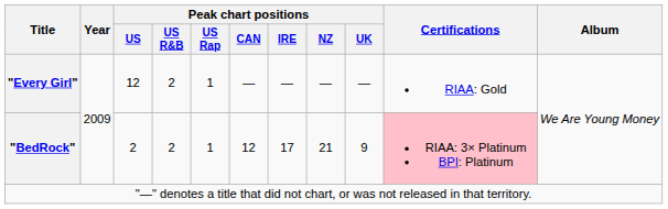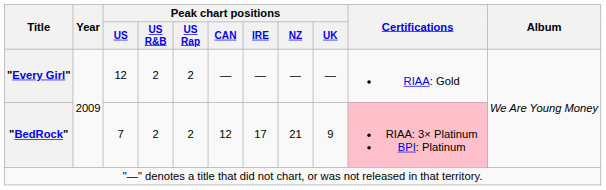 <table class="wikitable plainrowheaders" style="text-align:center;">
 <tr>
 <th rowspan="2">Title</th>
 <th rowspan="2" scope="col">Year</th>
 <th scope="col" colspan="7">Peak chart positions</th>
 <th scope="col" rowspan="2" style="width:12em;"><a href='#'>Certifications</a></th>
 <th scope="col" rowspan="2">Album</th>
 </tr>
 <tr>
 <th style="width:3em; font-size:90%"><a href='#'>US</a><br></th>
 <th style="width:3em; font-size:90%"><a href='#'>US<br>R&B</a><br></th>
 <th style="width:3em; font-size:90%"><a href='#'>US<br>Rap</a><br></th>
 <th scope="col" style="width:3em;font-size:90%;"><a href='#'>CAN</a></th>
 <th scope="col" style="width:3em;font-size:90%;"><a href='#'>IRE</a></th>
 <th scope="col" style="width:3em;font-size:90%;"><a href='#'>NZ</a></th>
 <th scope="col" style="width:3em;font-size:90%;"><a href='#'>UK</a></th>
 </tr>
 <tr>
 <th scope="row">"<a href='#'>Every Girl</a>"<br></th>
 <td rowspan="2">2009</td>
 <td>12</td>
 <td>2</td>
-<td>1</td>
+<td>2</td>
 <td>—</td>
 <td>—</td>
 <td>—</td>
 <td>—</td>
 <td><br><ul><li><a href='#'>RIAA</a>: Gold</li></ul></td>
 <td rowspan="2"><em>We Are Young Money</em></td>
 </tr>
 <tr>
 <th scope="row">"<a href='#'>BedRock</a>"<br></th>
+<td>7</td>
 <td>2</td>
 <td>2</td>
-<td>1</td>
 <td>12</td>
 <td>17</td>
 <td>21</td>
 <td>9</td>
 <td style="background: pink;"><br><ul><li>RIAA: 3× Platinum</li><li><a href='#'>BPI</a>: Platinum</li></ul></td>
 </tr>
 <tr>
 <td colspan="14">"—" denotes a title that did not chart, or was not released in that territory.</td>
 </tr>
 </table>
